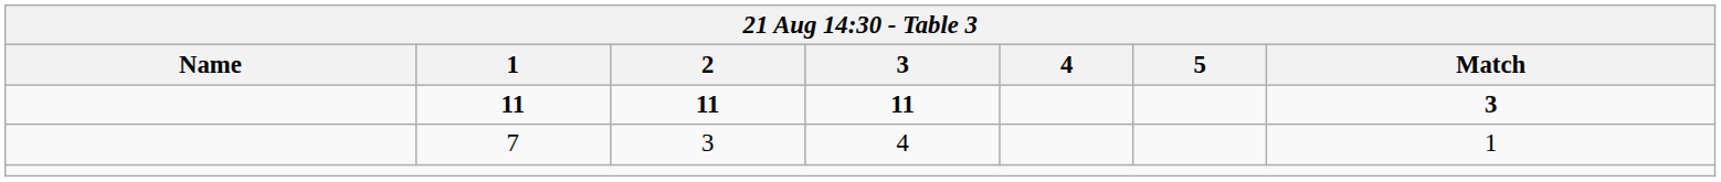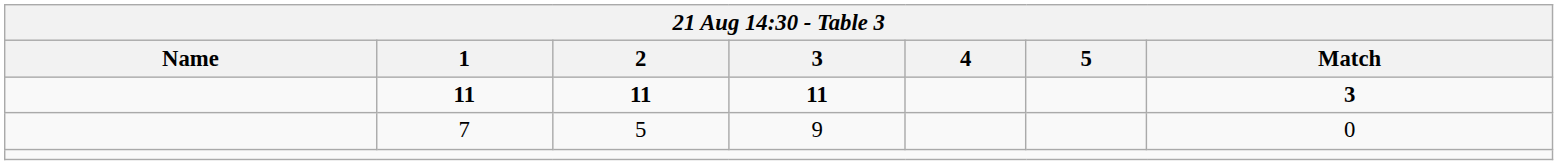 <table class=wikitable style="text-align:center; width: 55%">
 <tr>
 <th colspan=17><em>21 Aug 14:30 - Table 3</em></th>
 </tr>
 <tr>
 <th>Name</th>
 <th>1</th>
 <th>2</th>
 <th>3</th>
 <th>4</th>
 <th>5</th>
 <th>Match</th>
 </tr>
 <tr>
 <td style="text-align:left;"><strong></strong></td>
 <td><strong>11</strong></td>
 <td><strong>11</strong></td>
 <td><strong>11</strong></td>
 <td></td>
 <td></td>
 <td><strong>3</strong></td>
 </tr>
 <tr>
 <td style="text-align:left;"></td>
 <td>7</td>
-<td>3</td>
-<td>4</td>
+<td>5</td>
+<td>9</td>
 <td></td>
 <td></td>
-<td>1</td>
+<td>0</td>
 </tr>
 <tr>
 <td colspan=17></td>
 </tr>
 </table>
